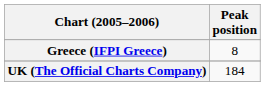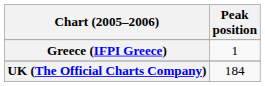 <table class="wikitable plainrowheaders sortable" style="text-align:center;">
 <tr>
 <th scope="col">Chart (2005–2006)</th>
 <th scope="col">Peak<br>position</th>
 </tr>
 <tr>
 </tr>
 <tr>
 <th scope="row">Greece (<a href='#'>IFPI Greece</a>)</th>
-<td>8</td>
+<td>1</td>
 </tr>
 <tr>
 </tr>
 <tr>
 <th scope="row">UK (<a href='#'>The Official Charts Company</a>)</th>
 <td>184</td>
 </tr>
 </table>
